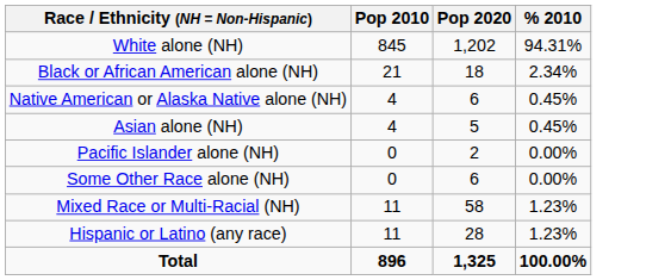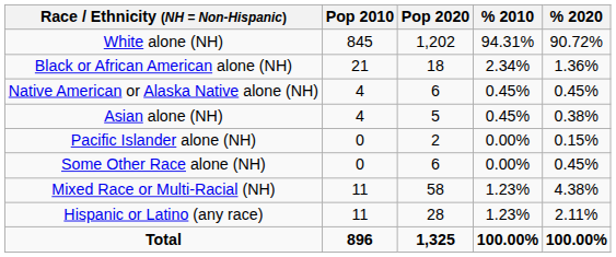 <table class="wikitable" style="text-align:center;">
 <tr>
 <th>Race / Ethnicity <small>(<em>NH = Non-Hispanic</em>)</small></th>
 <th>Pop 2010</th>
 <th>Pop 2020</th>
 <th>% 2010</th>
+<th>% 2020</th>
 </tr>
 <tr>
 <td><a href='#'>White</a> alone (NH)</td>
 <td>845</td>
 <td>1,202</td>
 <td>94.31%</td>
+<td>90.72%</td>
 </tr>
 <tr>
 <td><a href='#'>Black or African American</a> alone (NH)</td>
 <td>21</td>
 <td>18</td>
 <td>2.34%</td>
+<td>1.36%</td>
 </tr>
 <tr>
 <td><a href='#'>Native American</a> or <a href='#'>Alaska Native</a> alone (NH)</td>
 <td>4</td>
 <td>6</td>
+<td>0.45%</td>
 <td>0.45%</td>
 </tr>
 <tr>
 <td><a href='#'>Asian</a> alone (NH)</td>
 <td>4</td>
 <td>5</td>
 <td>0.45%</td>
+<td>0.38%</td>
 </tr>
 <tr>
 <td><a href='#'>Pacific Islander</a> alone (NH)</td>
 <td>0</td>
 <td>2</td>
 <td>0.00%</td>
+<td>0.15%</td>
 </tr>
 <tr>
 <td><a href='#'>Some Other Race</a> alone (NH)</td>
 <td>0</td>
 <td>6</td>
 <td>0.00%</td>
+<td>0.45%</td>
 </tr>
 <tr>
 <td><a href='#'>Mixed Race or Multi-Racial</a> (NH)</td>
 <td>11</td>
 <td>58</td>
 <td>1.23%</td>
+<td>4.38%</td>
 </tr>
 <tr>
 <td><a href='#'>Hispanic or Latino</a> (any race)</td>
 <td>11</td>
 <td>28</td>
 <td>1.23%</td>
+<td>2.11%</td>
 </tr>
 <tr>
 <td><strong>Total</strong></td>
 <td><strong>896</strong></td>
 <td><strong>1,325</strong></td>
 <td><strong>100.00%</strong></td>
+<td><strong>100.00%</strong></td>
 </tr>
 </table>
